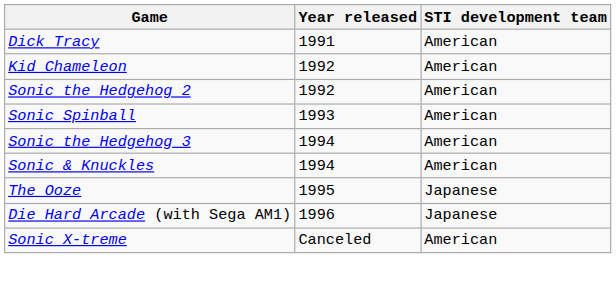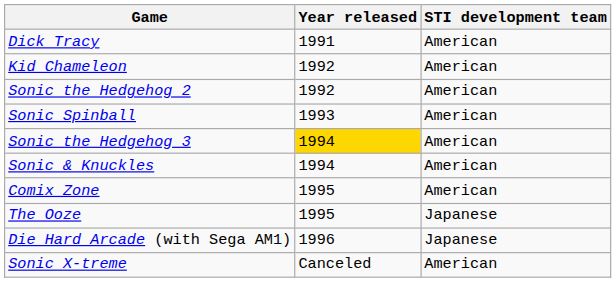 <table class="wikitable sortable" width="auto">
 <tr>
 <th scope="col">Game</th>
 <th scope="col">Year released</th>
 <th scope="col">STI development team</th>
 </tr>
 <tr>
 <td><em><a href='#'>Dick Tracy</a></em></td>
 <td>1991</td>
 <td>American</td>
 </tr>
 <tr>
 <td><em><a href='#'>Kid Chameleon</a></em></td>
 <td>1992</td>
 <td>American</td>
 </tr>
 <tr>
 <td><em><a href='#'>Sonic the Hedgehog 2</a></em></td>
 <td>1992</td>
 <td>American</td>
 </tr>
 <tr>
 <td><em><a href='#'>Sonic Spinball</a></em></td>
 <td>1993</td>
 <td>American</td>
 </tr>
 <tr>
 <td><em><a href='#'>Sonic the Hedgehog 3</a></em></td>
-<td>1994</td>
+<td style="background: gold;">1994</td>
 <td>American</td>
 </tr>
 <tr>
 <td><em><a href='#'>Sonic & Knuckles</a></em></td>
 <td>1994</td>
+<td>American</td>
+</tr>
+<tr>
+<td><em><a href='#'>Comix Zone</a></em></td>
+<td>1995</td>
 <td>American</td>
 </tr>
 <tr>
 <td><em><a href='#'>The Ooze</a></em></td>
 <td>1995</td>
 <td>Japanese</td>
 </tr>
 <tr>
 <td><em><a href='#'>Die Hard Arcade</a></em> (with Sega AM1)</td>
 <td>1996</td>
 <td>Japanese</td>
 </tr>
 <tr>
 <td><em><a href='#'>Sonic X-treme</a></em></td>
 <td>Canceled</td>
 <td>American</td>
 </tr>
 </table>
